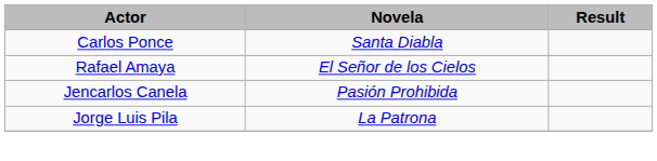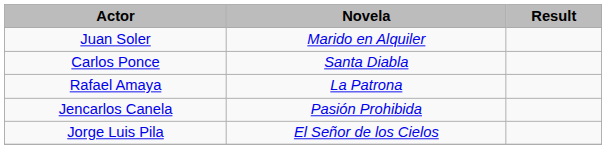 <table class="wikitable" width=650px>
 <tr style="text-align: center; top">
 <th style="background:#bcbcbc;">Actor</th>
 <th style="background:#bcbcbc;">Novela</th>
 <th style="background:#bcbcbc;">Result</th>
+</tr>
+<tr style="text-align: center; top">
+<td><a href='#'>Juan Soler</a></td>
+<td><em><a href='#'>Marido en Alquiler</a></em></td>
+<td></td>
 </tr>
 <tr style="text-align: center; top">
 <td><a href='#'>Carlos Ponce</a></td>
 <td><em><a href='#'>Santa Diabla</a></em></td>
 <td></td>
 </tr>
 <tr style="text-align: center; top">
 <td><a href='#'>Rafael Amaya</a></td>
-<td><em><a href='#'>El Señor de los Cielos</a></em></td>
+<td><em><a href='#'>La Patrona</a></em></td>
 <td></td>
 </tr>
 <tr style="text-align: center; top">
 <td><a href='#'>Jencarlos Canela</a></td>
 <td><em><a href='#'>Pasión Prohibida</a></em></td>
 <td></td>
 </tr>
 <tr style="text-align: center; top">
 <td><a href='#'>Jorge Luis Pila</a></td>
-<td><em><a href='#'>La Patrona</a></em></td>
+<td><em><a href='#'>El Señor de los Cielos</a></em></td>
 <td></td>
 </tr>
 <tr style="text-align: center; top">
 </tr>
 </table>
